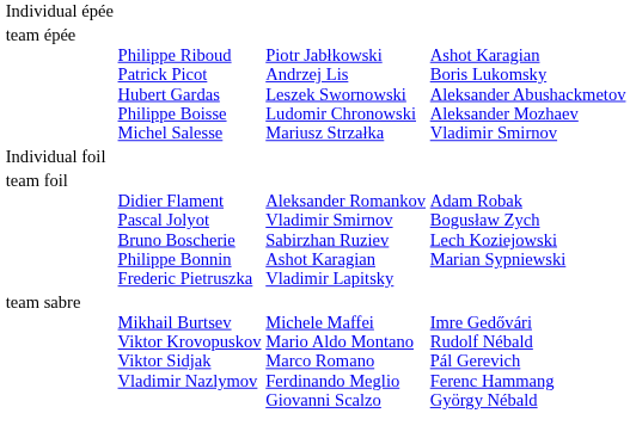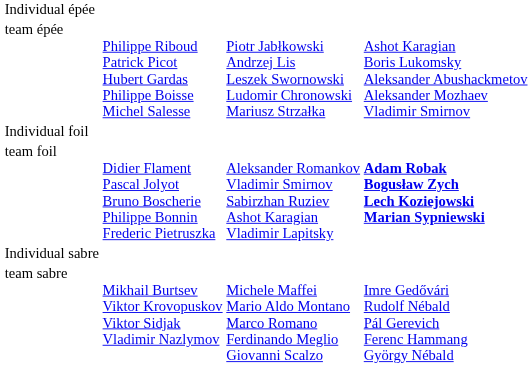 <table>
 <tr>
 <td>Individual épée<br></td>
 <td></td>
 <td></td>
 <td></td>
 </tr>
 <tr valign="top">
 <td>team épée<br></td>
 <td><br><a href='#'>Philippe Riboud</a><br><a href='#'>Patrick Picot</a><br><a href='#'>Hubert Gardas</a><br><a href='#'>Philippe Boisse</a><br><a href='#'>Michel Salesse</a></td>
 <td><br><a href='#'>Piotr Jabłkowski</a><br><a href='#'>Andrzej Lis</a><br><a href='#'>Leszek Swornowski</a><br><a href='#'>Ludomir Chronowski</a><br><a href='#'>Mariusz Strzałka</a></td>
 <td><br><a href='#'>Ashot Karagian</a><br><a href='#'>Boris Lukomsky</a><br><a href='#'>Aleksander Abushackmetov</a><br><a href='#'>Aleksander Mozhaev</a><br><a href='#'>Vladimir Smirnov</a></td>
 </tr>
 <tr>
 <td>Individual foil<br></td>
 <td></td>
 <td></td>
 <td></td>
 </tr>
 <tr valign="top">
 <td>team foil<br></td>
 <td><br><a href='#'>Didier Flament</a><br><a href='#'>Pascal Jolyot</a><br><a href='#'>Bruno Boscherie</a><br><a href='#'>Philippe Bonnin</a><br><a href='#'>Frederic Pietruszka</a></td>
 <td><br><a href='#'>Aleksander Romankov</a><br><a href='#'>Vladimir Smirnov</a><br><a href='#'>Sabirzhan Ruziev</a><br><a href='#'>Ashot Karagian</a><br><a href='#'>Vladimir Lapitsky</a></td>
-<td><br><a href='#'>Adam Robak</a><br><a href='#'>Bogusław Zych</a><br><a href='#'>Lech Koziejowski</a><br><a href='#'>Marian Sypniewski</a></td>
+<td><strong><br><a href='#'>Adam Robak</a><br><a href='#'>Bogusław Zych</a><br><a href='#'>Lech Koziejowski</a><br><a href='#'>Marian Sypniewski</a></strong></td>
+</tr>
+<tr>
+<td>Individual sabre<br></td>
+<td></td>
+<td></td>
+<td></td>
 </tr>
 <tr valign="top">
 <td>team sabre<br></td>
 <td><br><a href='#'>Mikhail Burtsev</a><br><a href='#'>Viktor Krovopuskov</a><br><a href='#'>Viktor Sidjak</a><br><a href='#'>Vladimir Nazlymov</a><br> </td>
 <td><br><a href='#'>Michele Maffei</a><br><a href='#'>Mario Aldo Montano</a><br><a href='#'>Marco Romano</a><br><a href='#'>Ferdinando Meglio</a><br><a href='#'>Giovanni Scalzo</a></td>
 <td><br><a href='#'>Imre Gedővári</a><br><a href='#'>Rudolf Nébald</a><br><a href='#'>Pál Gerevich</a><br><a href='#'>Ferenc Hammang</a><br><a href='#'>György Nébald</a></td>
 </tr>
 <tr>
 </tr>
 </table>
